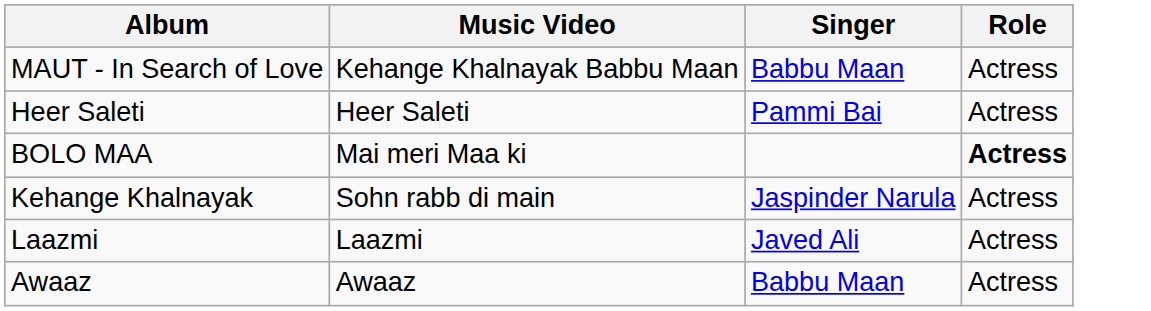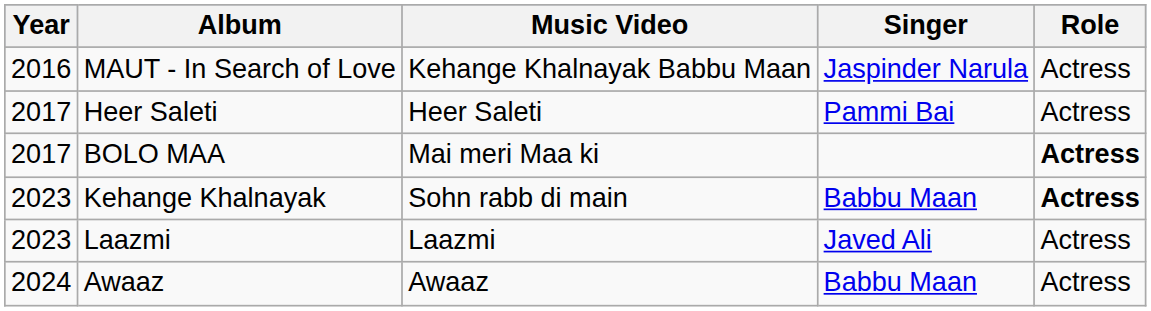 <table class="wikitable">
 <tr style="background:#b0c4de; text-align:center;">
+<th>Year</th>
 <th>Album</th>
 <th>Music Video</th>
 <th>Singer</th>
 <th>Role</th>
 </tr>
 <tr>
+<td>2016</td>
 <td>MAUT - In Search of Love</td>
 <td>Kehange Khalnayak Babbu Maan</td>
-<td><a href='#'>Babbu Maan</a></td>
+<td><a href='#'>Jaspinder Narula</a></td>
 <td>Actress</td>
 </tr>
 <tr>
+<td>2017</td>
 <td>Heer Saleti</td>
 <td>Heer Saleti</td>
 <td><a href='#'>Pammi Bai</a></td>
 <td>Actress</td>
 </tr>
 <tr>
+<td>2017</td>
 <td>BOLO MAA</td>
 <td>Mai meri Maa ki</td>
 <td></td>
 <td><strong>Actress</strong></td>
 </tr>
 <tr>
+<td>2023</td>
 <td>Kehange Khalnayak</td>
 <td>Sohn rabb di main</td>
-<td><a href='#'>Jaspinder Narula</a></td>
-<td>Actress</td>
+<td><a href='#'>Babbu Maan</a></td>
+<td><strong>Actress</strong></td>
 </tr>
 <tr>
+<td>2023</td>
 <td>Laazmi</td>
 <td>Laazmi</td>
 <td><a href='#'>Javed Ali</a></td>
 <td>Actress</td>
 </tr>
 <tr>
+<td>2024</td>
 <td>Awaaz</td>
 <td>Awaaz</td>
 <td><a href='#'>Babbu Maan</a></td>
 <td>Actress</td>
 </tr>
 </table>
